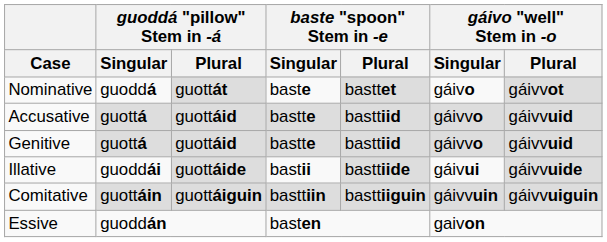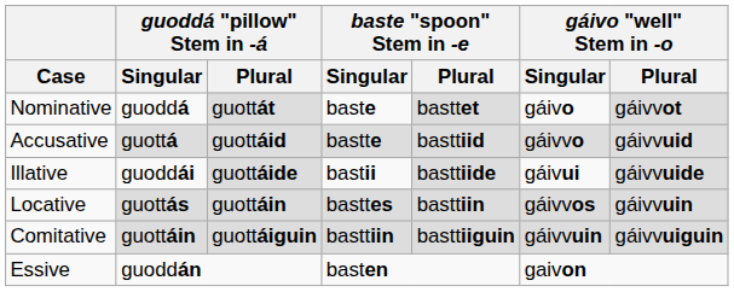 <table class="wikitable">
 <tr>
 <th></th>
 <th colspan="2"><em>guoddá</em> "pillow"<br>Stem in <em>-á</em></th>
 <th colspan="2"><em>baste</em> "spoon"<br>Stem in <em>-e</em></th>
 <th colspan="2"><em>gáivo</em> "well"<br>Stem in <em>-o</em></th>
 </tr>
 <tr>
 <th>Case</th>
 <th>Singular</th>
 <th>Plural</th>
 <th>Singular</th>
 <th>Plural</th>
 <th>Singular</th>
 <th>Plural</th>
 </tr>
 <tr>
 <td>Nominative</td>
 <td>guodd<strong>á</strong></td>
 <td style="background: #ddd">guott<strong>át</strong></td>
 <td>bast<strong>e</strong></td>
 <td style="background: #ddd">bastt<strong>et</strong></td>
 <td>gáiv<strong>o</strong></td>
 <td style="background: #ddd">gáivv<strong>ot</strong></td>
 </tr>
 <tr>
 <td>Accusative</td>
 <td style="background: #ddd">guott<strong>á</strong></td>
 <td style="background: #ddd">guott<strong>áid</strong></td>
 <td style="background: #ddd">bastt<strong>e</strong></td>
 <td style="background: #ddd">bastt<strong>iid</strong></td>
 <td style="background: #ddd">gáivv<strong>o</strong></td>
 <td style="background: #ddd">gáivv<strong>uid</strong></td>
 </tr>
 <tr>
-<td>Genitive</td>
-<td style="background: #ddd">guott<strong>á</strong></td>
-<td style="background: #ddd">guott<strong>áid</strong></td>
-<td style="background: #ddd">bastt<strong>e</strong></td>
-<td style="background: #ddd">bastt<strong>iid</strong></td>
-<td style="background: #ddd">gáivv<strong>o</strong></td>
-<td style="background: #ddd">gáivv<strong>uid</strong></td>
-</tr>
-<tr>
 <td>Illative</td>
 <td>guodd<strong>ái</strong></td>
 <td style="background: #ddd">guott<strong>áide</strong></td>
 <td>bast<strong>ii</strong></td>
 <td style="background: #ddd">bastt<strong>iide</strong></td>
 <td>gáiv<strong>ui</strong></td>
 <td style="background: #ddd">gáivv<strong>uide</strong></td>
+</tr>
+<tr>
+<td>Locative</td>
+<td style="background: #ddd">guott<strong>ás</strong></td>
+<td style="background: #ddd">guott<strong>áin</strong></td>
+<td style="background: #ddd">bastt<strong>es</strong></td>
+<td style="background: #ddd">bastt<strong>iin</strong></td>
+<td style="background: #ddd">gáivv<strong>os</strong></td>
+<td style="background: #ddd">gáivv<strong>uin</strong></td>
 </tr>
 <tr>
 <td>Comitative</td>
 <td style="background: #ddd">guott<strong>áin</strong></td>
 <td style="background: #ddd">guott<strong>áiguin</strong></td>
 <td style="background: #ddd">bastt<strong>iin</strong></td>
 <td style="background: #ddd">bastt<strong>iiguin</strong></td>
 <td style="background: #ddd">gáivv<strong>uin</strong></td>
 <td style="background: #ddd">gáivv<strong>uiguin</strong></td>
 </tr>
 <tr>
 <td>Essive</td>
 <td colspan="2">guodd<strong>án</strong></td>
 <td colspan="2">bast<strong>en</strong></td>
 <td colspan="2">gaiv<strong>on</strong></td>
 </tr>
 </table>
